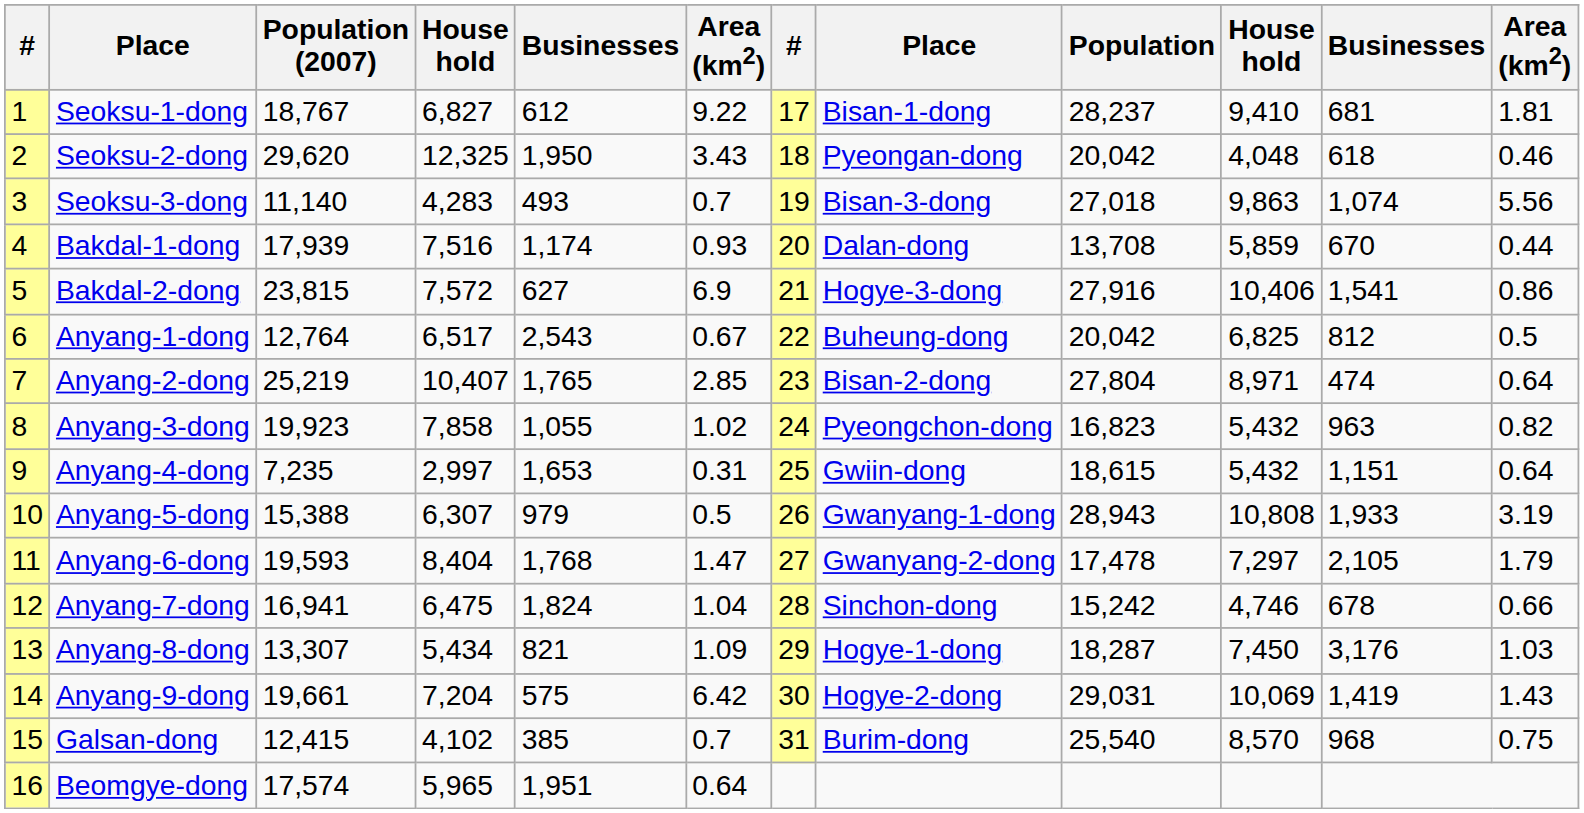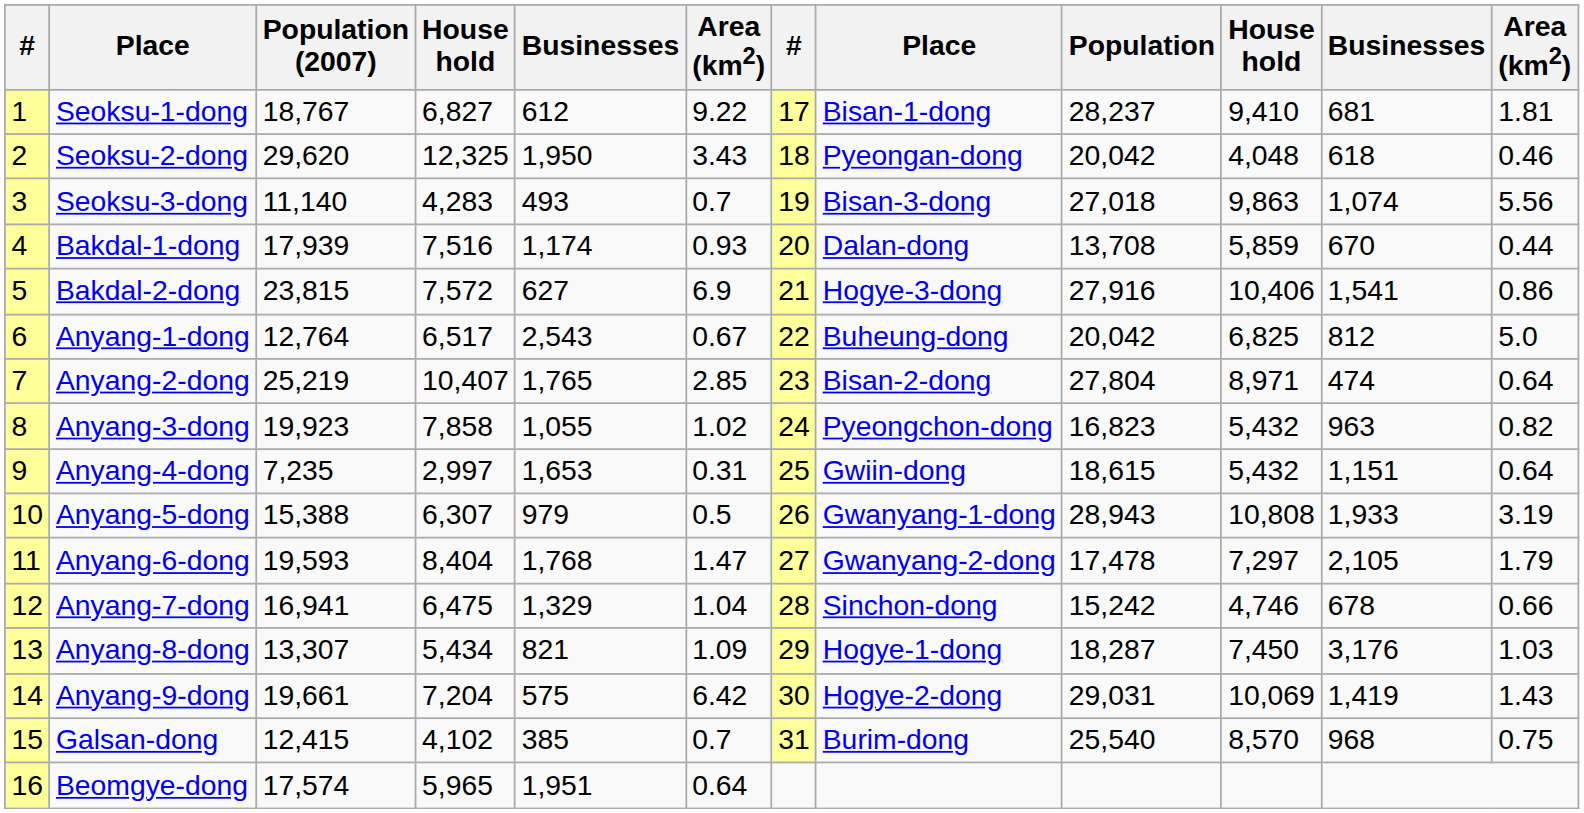 <table class="wikitable" style="font-size:100%;">
 <tr>
 <th>#</th>
 <th>Place</th>
 <th>Population<br>(2007)</th>
 <th>House<br>hold</th>
 <th>Businesses<br></th>
 <th>Area<br>(km<sup>2</sup>)</th>
 <th>#</th>
 <th>Place</th>
 <th>Population<br></th>
 <th>House<br>hold</th>
 <th>Businesses<br></th>
 <th>Area<br>(km<sup>2</sup>)</th>
 </tr>
 <tr --------->
 <td style="background:#FF9">1</td>
 <td><a href='#'>Seoksu-1-dong</a></td>
 <td>18,767</td>
 <td>6,827</td>
 <td>612</td>
 <td>9.22</td>
 <td style="background:#FF9">17</td>
 <td><a href='#'>Bisan-1-dong</a></td>
 <td>28,237</td>
 <td>9,410</td>
 <td>681</td>
 <td>1.81</td>
 </tr>
 <tr --------->
 <td style="background:#FF9">2</td>
 <td><a href='#'>Seoksu-2-dong</a></td>
 <td>29,620</td>
 <td>12,325</td>
 <td>1,950</td>
 <td>3.43</td>
 <td style="background:#FF9">18</td>
 <td><a href='#'>Pyeongan-dong</a></td>
 <td>20,042</td>
 <td>4,048</td>
 <td>618</td>
 <td>0.46</td>
 </tr>
 <tr --------->
 <td style="background:#FF9">3</td>
 <td><a href='#'>Seoksu-3-dong</a></td>
 <td>11,140</td>
 <td>4,283</td>
 <td>493</td>
 <td>0.7</td>
 <td style="background:#FF9">19</td>
 <td><a href='#'>Bisan-3-dong</a></td>
 <td>27,018</td>
 <td>9,863</td>
 <td>1,074</td>
 <td>5.56</td>
 </tr>
 <tr --------->
 <td style="background:#FF9">4</td>
 <td><a href='#'>Bakdal-1-dong</a></td>
 <td>17,939</td>
 <td>7,516</td>
 <td>1,174</td>
 <td>0.93</td>
 <td style="background:#FF9">20</td>
 <td><a href='#'>Dalan-dong</a></td>
 <td>13,708</td>
 <td>5,859</td>
 <td>670</td>
 <td>0.44</td>
 </tr>
 <tr --------->
 <td style="background:#FF9">5</td>
 <td><a href='#'>Bakdal-2-dong</a></td>
 <td>23,815</td>
 <td>7,572</td>
 <td>627</td>
 <td>6.9</td>
 <td style="background:#FF9">21</td>
 <td><a href='#'>Hogye-3-dong</a></td>
 <td>27,916</td>
 <td>10,406</td>
 <td>1,541</td>
 <td>0.86</td>
 </tr>
 <tr --------->
 <td style="background:#FF9">6</td>
 <td><a href='#'>Anyang-1-dong</a></td>
 <td>12,764</td>
 <td>6,517</td>
 <td>2,543</td>
 <td>0.67</td>
 <td style="background:#FF9">22</td>
 <td><a href='#'>Buheung-dong</a></td>
 <td>20,042</td>
 <td>6,825</td>
 <td>812</td>
-<td>0.5</td>
+<td>5.0</td>
 </tr>
 <tr --------->
 <td style="background:#FF9">7</td>
 <td><a href='#'>Anyang-2-dong</a></td>
 <td>25,219</td>
 <td>10,407</td>
 <td>1,765</td>
 <td>2.85</td>
 <td style="background:#FF9">23</td>
 <td><a href='#'>Bisan-2-dong</a></td>
 <td>27,804</td>
 <td>8,971</td>
 <td>474</td>
 <td>0.64</td>
 </tr>
 <tr --------->
 <td style="background:#FF9">8</td>
 <td><a href='#'>Anyang-3-dong</a></td>
 <td>19,923</td>
 <td>7,858</td>
 <td>1,055</td>
 <td>1.02</td>
 <td style="background:#FF9">24</td>
 <td><a href='#'>Pyeongchon-dong</a></td>
 <td>16,823</td>
 <td>5,432</td>
 <td>963</td>
 <td>0.82</td>
 </tr>
 <tr --------->
 <td style="background:#FF9">9</td>
 <td><a href='#'>Anyang-4-dong</a></td>
 <td>7,235</td>
 <td>2,997</td>
 <td>1,653</td>
 <td>0.31</td>
 <td style="background:#FF9">25</td>
 <td><a href='#'>Gwiin-dong</a></td>
 <td>18,615</td>
 <td>5,432</td>
 <td>1,151</td>
 <td>0.64</td>
 </tr>
 <tr --------->
 <td style="background:#FF9">10</td>
 <td><a href='#'>Anyang-5-dong</a></td>
 <td>15,388</td>
 <td>6,307</td>
 <td>979</td>
 <td>0.5</td>
 <td style="background:#FF9">26</td>
 <td><a href='#'>Gwanyang-1-dong</a></td>
 <td>28,943</td>
 <td>10,808</td>
 <td>1,933</td>
 <td>3.19</td>
 </tr>
 <tr --------->
 <td style="background:#FF9">11</td>
 <td><a href='#'>Anyang-6-dong</a></td>
 <td>19,593</td>
 <td>8,404</td>
 <td>1,768</td>
 <td>1.47</td>
 <td style="background:#FF9">27</td>
 <td><a href='#'>Gwanyang-2-dong</a></td>
 <td>17,478</td>
 <td>7,297</td>
 <td>2,105</td>
 <td>1.79</td>
 </tr>
 <tr --------->
 <td style="background:#FF9">12</td>
 <td><a href='#'>Anyang-7-dong</a></td>
 <td>16,941</td>
 <td>6,475</td>
-<td>1,824</td>
+<td>1,329</td>
 <td>1.04</td>
 <td style="background:#FF9">28</td>
 <td><a href='#'>Sinchon-dong</a></td>
 <td>15,242</td>
 <td>4,746</td>
 <td>678</td>
 <td>0.66</td>
 </tr>
 <tr --------->
 <td style="background:#FF9">13</td>
 <td><a href='#'>Anyang-8-dong</a></td>
 <td>13,307</td>
 <td>5,434</td>
 <td>821</td>
 <td>1.09</td>
 <td style="background:#FF9">29</td>
 <td><a href='#'>Hogye-1-dong</a></td>
 <td>18,287</td>
 <td>7,450</td>
 <td>3,176</td>
 <td>1.03</td>
 </tr>
 <tr --------->
 <td style="background:#FF9">14</td>
 <td><a href='#'>Anyang-9-dong</a></td>
 <td>19,661</td>
 <td>7,204</td>
 <td>575</td>
 <td>6.42</td>
 <td style="background:#FF9">30</td>
 <td><a href='#'>Hogye-2-dong</a></td>
 <td>29,031</td>
 <td>10,069</td>
 <td>1,419</td>
 <td>1.43</td>
 </tr>
 <tr --------->
 <td style="background:#FF9">15</td>
 <td><a href='#'>Galsan-dong</a></td>
 <td>12,415</td>
 <td>4,102</td>
 <td>385</td>
 <td>0.7</td>
 <td style="background:#FF9">31</td>
 <td><a href='#'>Burim-dong</a></td>
 <td>25,540</td>
 <td>8,570</td>
 <td>968</td>
 <td>0.75</td>
 </tr>
 <tr --------->
 <td style="background:#FF9">16</td>
 <td><a href='#'>Beomgye-dong</a></td>
 <td>17,574</td>
 <td>5,965</td>
 <td>1,951</td>
 <td>0.64</td>
 <td></td>
 <td></td>
 <td></td>
 <td></td>
 </tr>
 </table>
